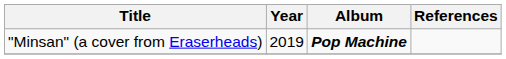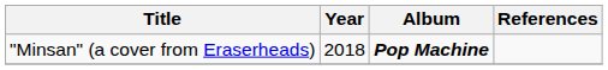 <table class="wikitable">
 <tr>
 <th>Title</th>
 <th>Year</th>
 <th>Album</th>
 <th>References</th>
 </tr>
 <tr>
 <td>"Minsan" <span> (a cover from <a href='#'>Eraserheads</a>)</span></td>
-<td>2019</td>
+<td>2018</td>
 <td><strong><em>Pop Machine</em></strong></td>
 <td></td>
 </tr>
 <tr>
 </tr>
 </table>
